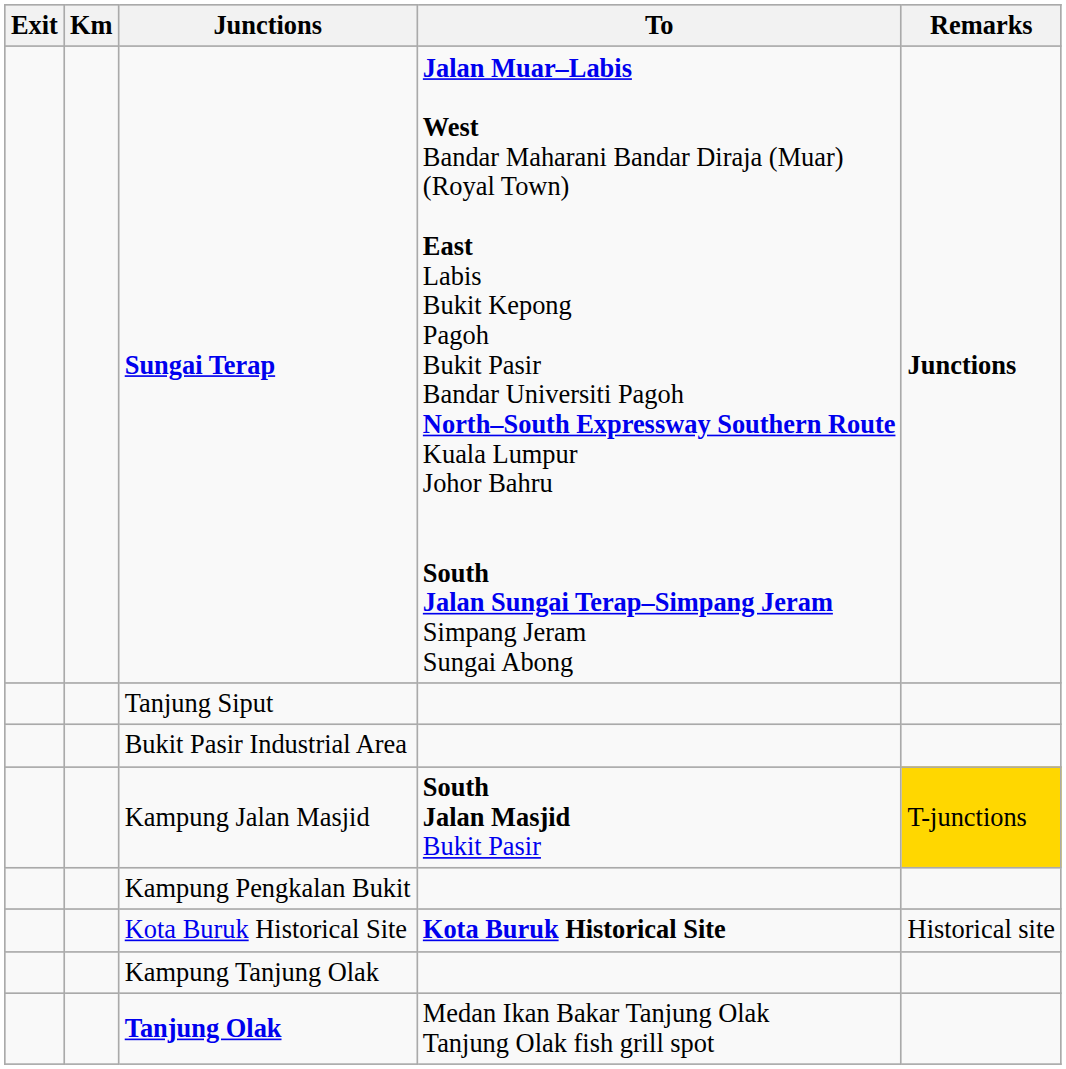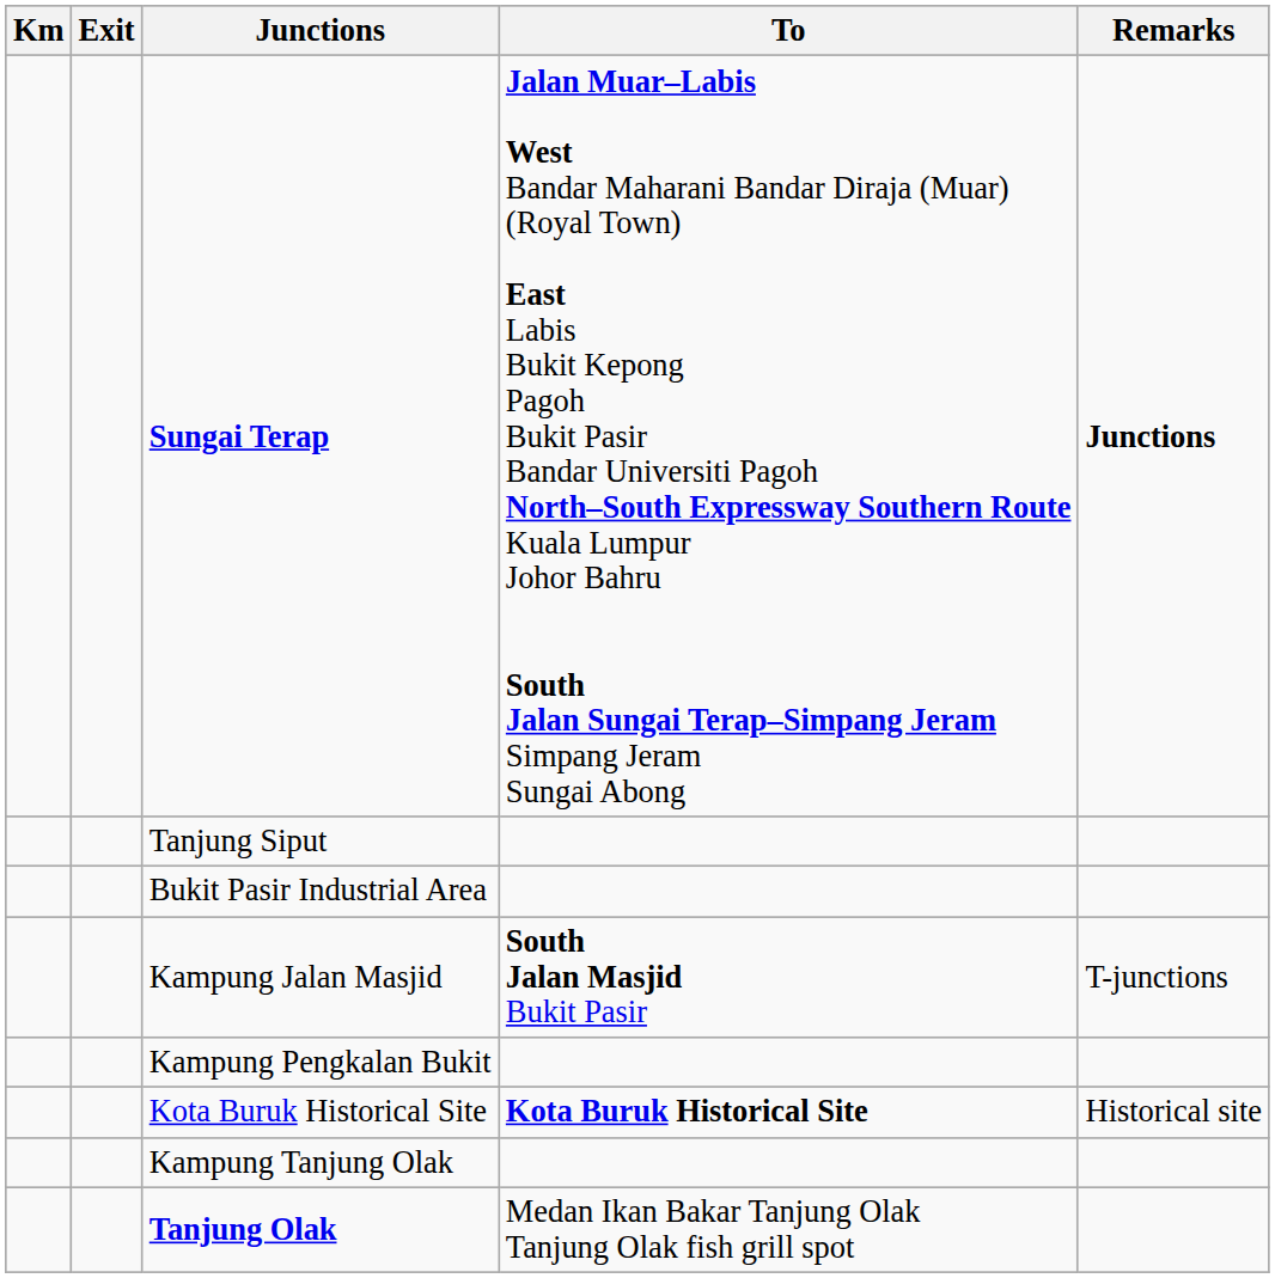 <table class="wikitable">
 <tr>
+<th>Km</th>
 <th>Exit</th>
-<th>Km</th>
 <th>Junctions</th>
 <th>To</th>
 <th>Remarks</th>
 </tr>
 <tr>
 <td></td>
 <td></td>
 <td><strong><a href='#'>Sungai Terap</a></strong></td>
 <td> <strong><a href='#'>Jalan Muar–Labis</a></strong><br><br><strong>West</strong><br>Bandar Maharani Bandar Diraja (Muar)<br>(Royal Town)<br><br><strong>East</strong><br>Labis<br>Bukit Kepong<br>Pagoh<br>Bukit Pasir<br>Bandar Universiti Pagoh <br>  <strong><a href='#'>North–South Expressway Southern Route</a></strong><br>Kuala Lumpur<br>Johor Bahru<br><br><br><strong>South</strong><br> <strong><a href='#'>Jalan Sungai Terap–Simpang Jeram</a></strong><br>Simpang Jeram<br>Sungai Abong</td>
 <td><strong>Junctions</strong></td>
 </tr>
 <tr>
 <td></td>
 <td></td>
 <td>Tanjung Siput</td>
 <td></td>
 <td></td>
 </tr>
 <tr>
 <td></td>
 <td></td>
 <td>Bukit Pasir Industrial Area</td>
 <td></td>
 <td></td>
 </tr>
 <tr>
 <td></td>
 <td></td>
 <td>Kampung Jalan Masjid</td>
 <td><strong>South</strong><br><strong>Jalan Masjid</strong><br><a href='#'>Bukit Pasir</a></td>
-<td style="background: gold;">T-junctions</td>
+<td>T-junctions</td>
 </tr>
 <tr>
 <td></td>
 <td></td>
 <td>Kampung Pengkalan Bukit</td>
 <td></td>
 <td></td>
 </tr>
 <tr>
 <td></td>
 <td></td>
 <td><a href='#'>Kota Buruk</a> Historical Site</td>
 <td><strong><a href='#'>Kota Buruk</a> Historical Site</strong><br> </td>
 <td>Historical site</td>
 </tr>
 <tr>
 <td></td>
 <td></td>
 <td>Kampung Tanjung Olak</td>
 <td></td>
 <td></td>
 </tr>
 <tr>
 <td></td>
 <td></td>
 <td><strong><a href='#'>Tanjung Olak</a></strong></td>
 <td>Medan Ikan Bakar Tanjung Olak<br>Tanjung Olak fish grill spot<br> </td>
 <td></td>
 </tr>
 </table>
